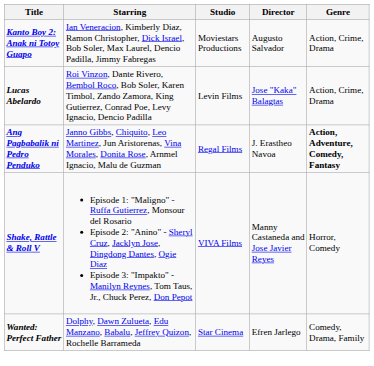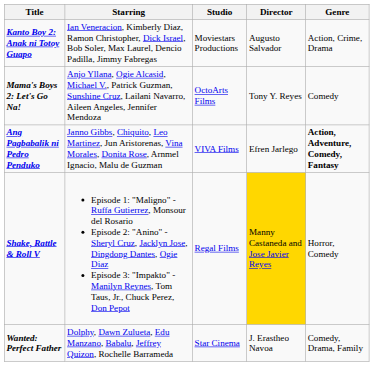 <table class="wikitable" style="font-size:95%">
 <tr>
 <th>Title</th>
 <th>Starring</th>
 <th>Studio</th>
 <th>Director</th>
 <th>Genre</th>
 </tr>
 <tr>
 <td><strong><em><a href='#'>Kanto Boy 2: Anak ni Totoy Guapo</a></em></strong></td>
 <td><a href='#'>Ian Veneracion</a>, Kimberly Diaz, Ramon Christopher, <a href='#'>Dick Israel</a>, Bob Soler, Max Laurel, Dencio Padilla, Jimmy Fabregas</td>
 <td>Moviestars Productions</td>
 <td>Augusto Salvador</td>
 <td>Action, Crime, Drama</td>
 </tr>
 <tr>
-<td><strong><em>Lucas Abelardo</em></strong></td>
-<td><a href='#'>Roi Vinzon</a>, Dante Rivero, <a href='#'>Bembol Roco</a>, Bob Soler, Karen Timbol, Zando Zamora, King Gutierrez, Conrad Poe, Levy Ignacio, Dencio Padilla</td>
-<td>Levin Films</td>
-<td><a href='#'>Jose "Kaka" Balagtas</a></td>
-<td>Action, Crime, Drama</td>
+<td><strong><em>Mama's Boys 2: Let's Go Na!</em></strong></td>
+<td><a href='#'>Anjo Yllana</a>, <a href='#'>Ogie Alcasid</a>, <a href='#'>Michael V.</a>, Patrick Guzman, <a href='#'>Sunshine Cruz</a>, Lailani Navarro, Aileen Angeles, Jennifer Mendoza</td>
+<td><a href='#'>OctoArts Films</a></td>
+<td>Tony Y. Reyes</td>
+<td>Comedy</td>
 </tr>
 <tr>
 <td><strong><em><a href='#'>Ang Pagbabalik ni Pedro Penduko</a></em></strong></td>
 <td><a href='#'>Janno Gibbs</a>, <a href='#'>Chiquito</a>, <a href='#'>Leo Martinez</a>, Jun Aristorenas, <a href='#'>Vina Morales</a>, <a href='#'>Donita Rose</a>, Arnmel Ignacio, Malu de Guzman</td>
-<td><a href='#'>Regal Films</a></td>
-<td>J. Erastheo Navoa</td>
+<td><a href='#'>VIVA Films</a></td>
+<td>Efren Jarlego</td>
 <td><strong>Action, Adventure, Comedy, Fantasy</strong></td>
 </tr>
 <tr>
 <td><strong><em><a href='#'>Shake, Rattle & Roll V</a></em></strong></td>
 <td><br><ul><li>Episode 1: "Maligno" - <a href='#'>Ruffa Gutierrez</a>, Monsour del Rosario</li><li>Episode 2: "Anino" - <a href='#'>Sheryl Cruz</a>, <a href='#'>Jacklyn Jose</a>, <a href='#'>Dingdong Dantes</a>, <a href='#'>Ogie Diaz</a></li><li>Episode 3: "Impakto" - <a href='#'>Manilyn Reynes</a>, Tom Taus, Jr., Chuck Perez, <a href='#'>Don Pepot</a></li></ul></td>
-<td><a href='#'>VIVA Films</a></td>
-<td>Manny Castaneda and <a href='#'>Jose Javier Reyes</a></td>
+<td><a href='#'>Regal Films</a></td>
+<td style="background: gold;">Manny Castaneda and <a href='#'>Jose Javier Reyes</a></td>
 <td>Horror, Comedy</td>
 </tr>
 <tr>
 <td><strong><em>Wanted: Perfect Father</em></strong></td>
 <td><a href='#'>Dolphy</a>, <a href='#'>Dawn Zulueta</a>, <a href='#'>Edu Manzano</a>, <a href='#'>Babalu</a>, <a href='#'>Jeffrey Quizon</a>, Rochelle Barrameda</td>
 <td><a href='#'>Star Cinema</a></td>
-<td>Efren Jarlego</td>
+<td>J. Erastheo Navoa</td>
 <td>Comedy, Drama, Family</td>
 </tr>
 </table>
